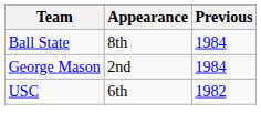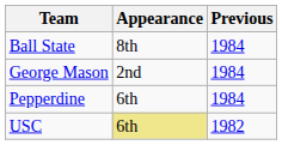 <table class="wikitable sortable">
 <tr>
 <th>Team</th>
 <th>Appearance</th>
 <th>Previous</th>
 </tr>
 <tr>
 <td><a href='#'>Ball State</a></td>
 <td>8th</td>
 <td><a href='#'>1984</a></td>
 </tr>
 <tr>
 <td><a href='#'>George Mason</a></td>
 <td>2nd</td>
 <td><a href='#'>1984</a></td>
 </tr>
 <tr>
+<td><a href='#'>Pepperdine</a></td>
+<td>6th</td>
+<td><a href='#'>1984</a></td>
+</tr>
+<tr>
 <td><a href='#'>USC</a></td>
-<td>6th</td>
+<td style="background: khaki;">6th</td>
 <td><a href='#'>1982</a></td>
 </tr>
 </table>
